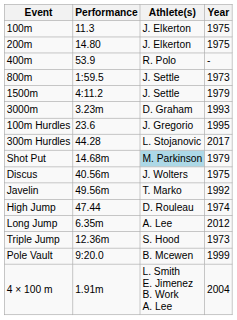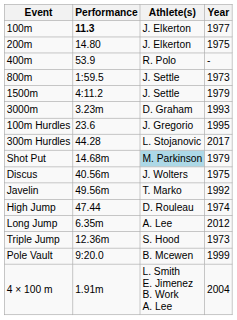 <table class="wikitable">
 <tr>
 <th>Event</th>
 <th>Performance</th>
 <th>Athlete(s)</th>
 <th>Year</th>
 </tr>
 <tr>
 <td>100m</td>
-<td>11.3</td>
+<td><strong>11.3</strong></td>
 <td>J. Elkerton</td>
-<td>1975</td>
+<td>1977</td>
 </tr>
 <tr>
 <td>200m</td>
 <td>14.80</td>
 <td>J. Elkerton</td>
 <td>1975</td>
 </tr>
 <tr>
 <td>400m</td>
 <td>53.9</td>
 <td>R. Polo</td>
 <td>-</td>
 </tr>
 <tr>
 <td>800m</td>
 <td>1:59.5</td>
 <td>J. Settle</td>
 <td>1973</td>
 </tr>
 <tr>
 <td>1500m</td>
 <td>4:11.2</td>
 <td>J. Settle</td>
 <td>1979</td>
 </tr>
 <tr>
 <td>3000m</td>
 <td>3.23m</td>
 <td>D. Graham</td>
 <td>1993</td>
 </tr>
 <tr>
 <td>100m Hurdles</td>
 <td>23.6</td>
 <td>J. Gregorio</td>
 <td>1995</td>
 </tr>
 <tr>
 <td>300m Hurdles</td>
 <td>44.28</td>
 <td>L. Stojanovic</td>
 <td>2017</td>
 </tr>
 <tr>
 <td>Shot Put</td>
 <td>14.68m</td>
 <td style="background: lightblue;">M. Parkinson</td>
 <td>1979</td>
 </tr>
 <tr>
 <td>Discus</td>
 <td>40.56m</td>
 <td>J. Wolters</td>
 <td>1975</td>
 </tr>
 <tr>
 <td>Javelin</td>
 <td>49.56m</td>
 <td>T. Marko</td>
 <td>1992</td>
 </tr>
 <tr>
 <td>High Jump</td>
 <td>47.44</td>
 <td>D. Rouleau</td>
 <td>1974</td>
 </tr>
 <tr>
 <td>Long Jump</td>
 <td>6.35m</td>
 <td>A. Lee</td>
 <td>2012</td>
 </tr>
 <tr>
 <td>Triple Jump</td>
 <td>12.36m</td>
 <td>S. Hood</td>
 <td>1973</td>
 </tr>
 <tr>
 <td>Pole Vault</td>
 <td>9:20.0</td>
 <td>B. Mcewen</td>
 <td>1999</td>
 </tr>
 <tr>
 <td>4 × 100 m</td>
 <td>1.91m</td>
 <td>L. Smith<br>E. Jimenez<br>B. Work<br>A. Lee</td>
 <td>2004</td>
 </tr>
 </table>
